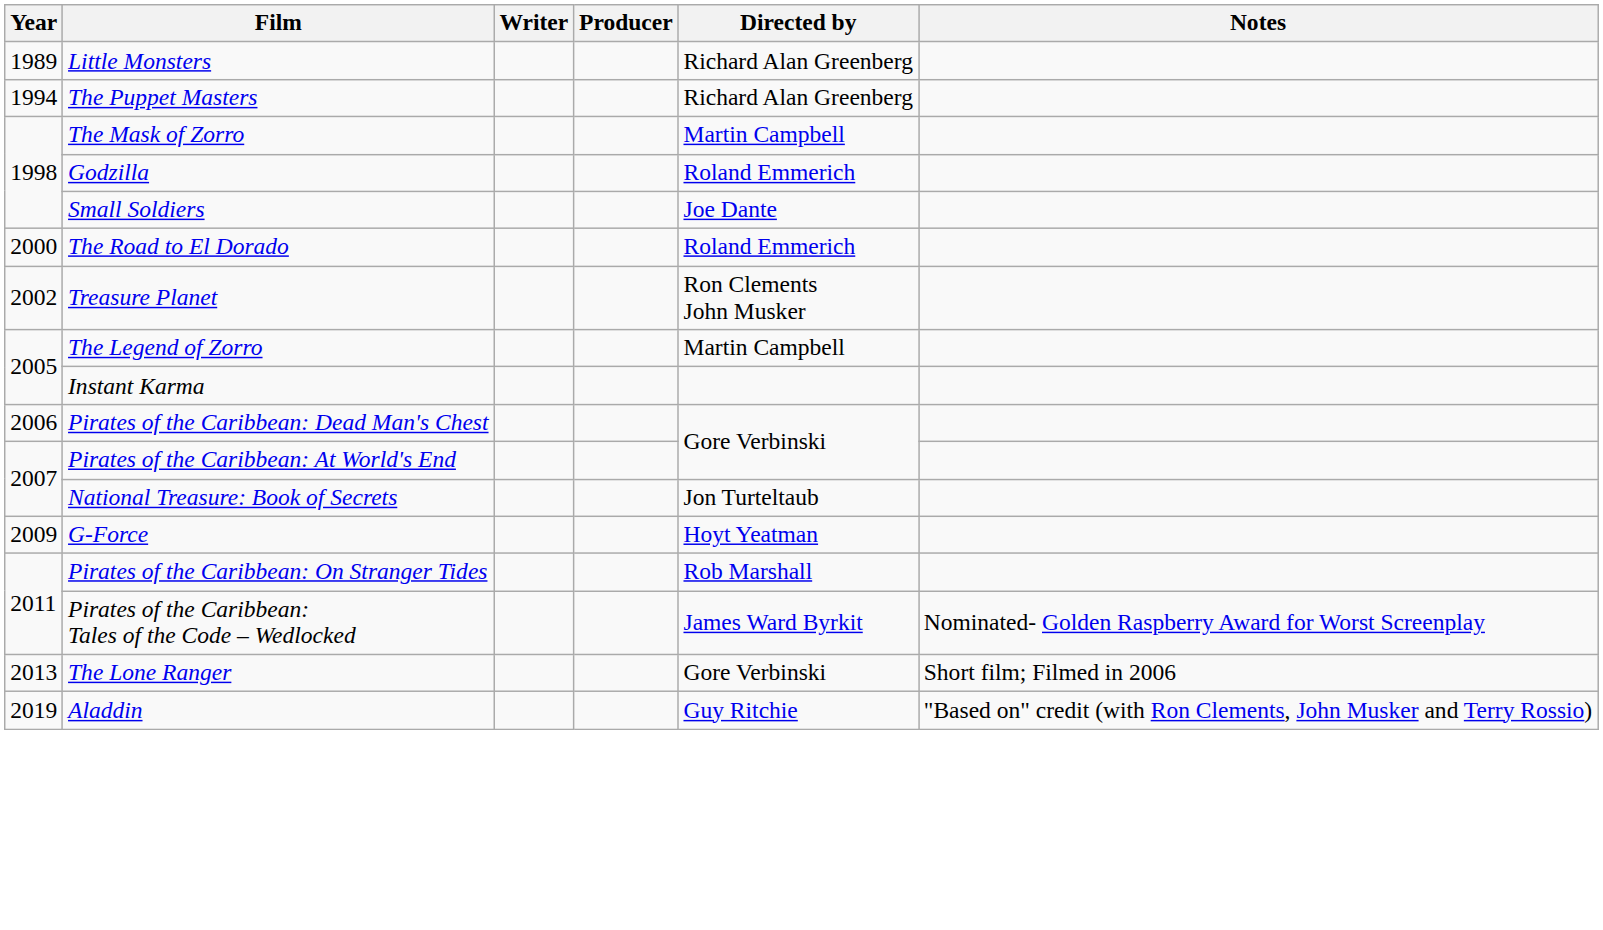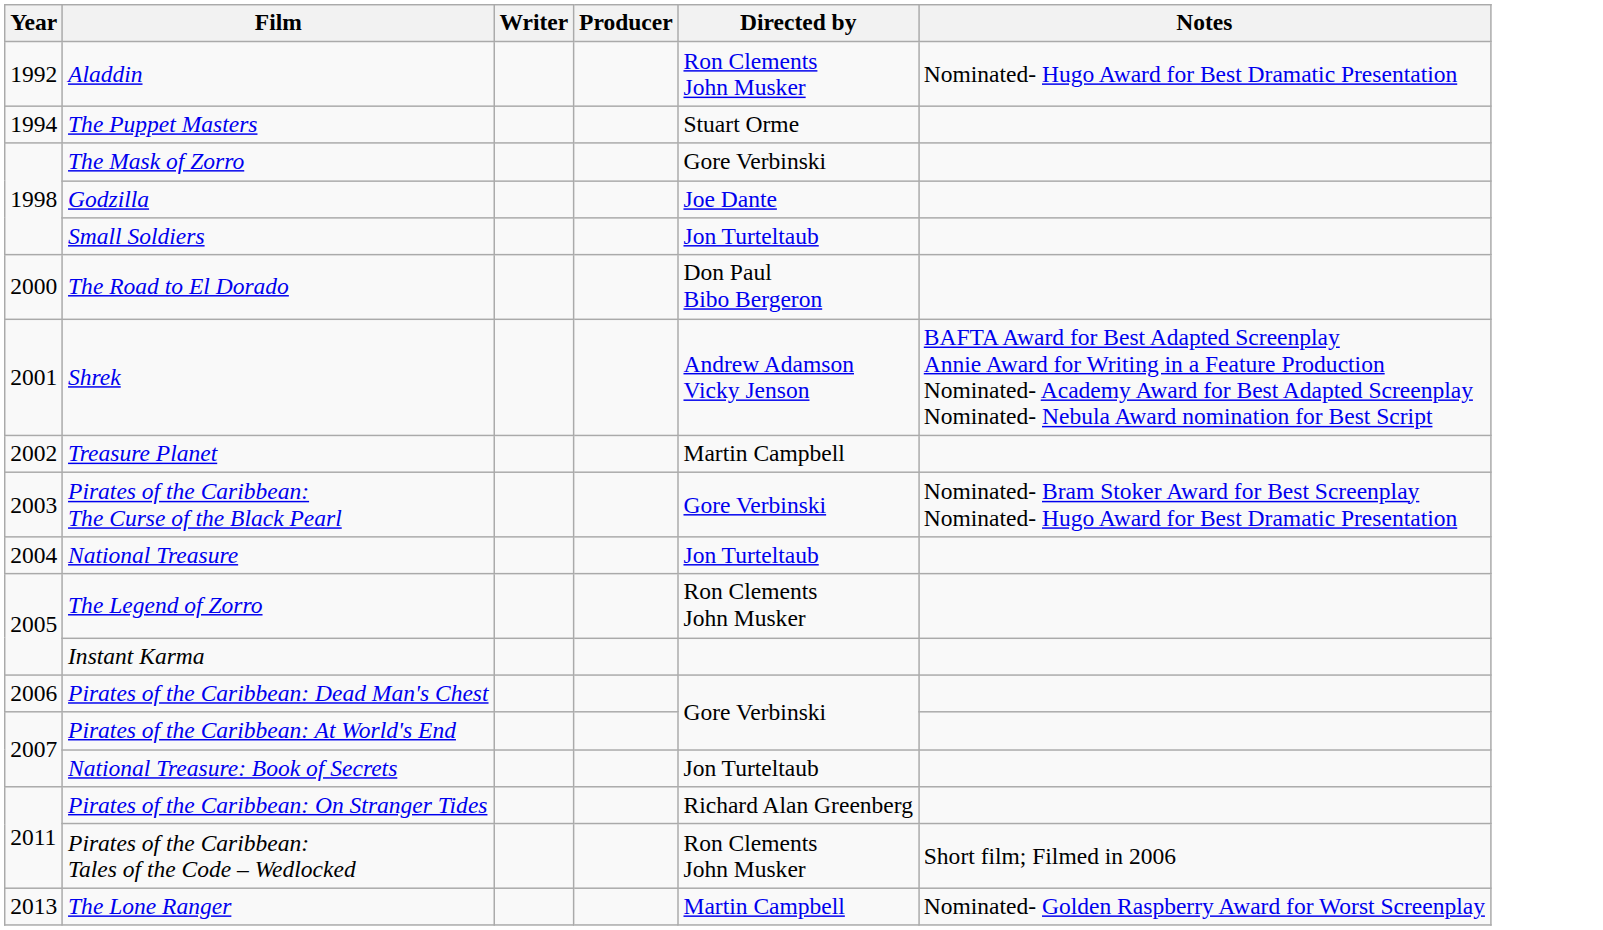 <table class="wikitable">
 <tr>
 <th>Year</th>
 <th>Film</th>
 <th>Writer</th>
 <th>Producer</th>
 <th>Directed by</th>
 <th>Notes</th>
 </tr>
 <tr>
-<td>1989</td>
-<td><em><a href='#'>Little Monsters</a></em></td>
+<td>1992</td>
+<td><em><a href='#'>Aladdin</a></em></td>
 <td></td>
 <td></td>
-<td>Richard Alan Greenberg</td>
-<td></td>
+<td><a href='#'>Ron Clements</a><br><a href='#'>John Musker</a></td>
+<td>Nominated- <a href='#'>Hugo Award for Best Dramatic Presentation</a></td>
 </tr>
 <tr>
 <td>1994</td>
 <td><em><a href='#'>The Puppet Masters</a></em></td>
 <td></td>
 <td></td>
-<td>Richard Alan Greenberg</td>
+<td>Stuart Orme</td>
 <td></td>
 </tr>
 <tr>
 <td rowspan=3>1998</td>
 <td><em><a href='#'>The Mask of Zorro</a></em></td>
 <td></td>
 <td></td>
-<td><a href='#'>Martin Campbell</a></td>
+<td>Gore Verbinski</td>
 <td></td>
 </tr>
 <tr>
 <td><em><a href='#'>Godzilla</a></em></td>
 <td></td>
 <td></td>
-<td><a href='#'>Roland Emmerich</a></td>
+<td><a href='#'>Joe Dante</a></td>
 <td></td>
 </tr>
 <tr>
 <td><em><a href='#'>Small Soldiers</a></em></td>
 <td></td>
 <td></td>
-<td><a href='#'>Joe Dante</a></td>
+<td><a href='#'>Jon Turteltaub</a></td>
 <td></td>
 </tr>
 <tr>
 <td>2000</td>
 <td><em><a href='#'>The Road to El Dorado</a></em></td>
 <td></td>
 <td></td>
-<td><a href='#'>Roland Emmerich</a></td>
+<td>Don Paul<br><a href='#'>Bibo Bergeron</a></td>
 <td></td>
+</tr>
+<tr>
+<td>2001</td>
+<td><em><a href='#'>Shrek</a></em></td>
+<td></td>
+<td></td>
+<td><a href='#'>Andrew Adamson</a><br><a href='#'>Vicky Jenson</a></td>
+<td><a href='#'>BAFTA Award for Best Adapted Screenplay</a><br><a href='#'>Annie Award for Writing in a Feature Production</a><br>Nominated- <a href='#'>Academy Award for Best Adapted Screenplay</a><br>Nominated- <a href='#'>Nebula Award nomination for Best Script</a></td>
 </tr>
 <tr>
 <td>2002</td>
 <td><em><a href='#'>Treasure Planet</a></em></td>
 <td></td>
 <td></td>
-<td>Ron Clements<br>John Musker</td>
+<td>Martin Campbell</td>
+<td></td>
+</tr>
+<tr>
+<td>2003</td>
+<td><em><a href='#'>Pirates of the Caribbean:<br>The Curse of the Black Pearl</a></em></td>
+<td></td>
+<td></td>
+<td><a href='#'>Gore Verbinski</a></td>
+<td>Nominated- <a href='#'>Bram Stoker Award for Best Screenplay</a><br>Nominated- <a href='#'>Hugo Award for Best Dramatic Presentation</a></td>
+</tr>
+<tr>
+<td>2004</td>
+<td><em><a href='#'>National Treasure</a></em></td>
+<td></td>
+<td></td>
+<td><a href='#'>Jon Turteltaub</a></td>
 <td></td>
 </tr>
 <tr>
 <td rowspan=2>2005</td>
 <td><em><a href='#'>The Legend of Zorro</a></em></td>
 <td></td>
 <td></td>
-<td>Martin Campbell</td>
+<td>Ron Clements<br>John Musker</td>
 <td></td>
 </tr>
 <tr>
 <td><em>Instant Karma</em></td>
 <td></td>
 <td></td>
 <td></td>
 <td></td>
 </tr>
 <tr>
 <td>2006</td>
 <td><em><a href='#'>Pirates of the Caribbean: Dead Man's Chest</a></em></td>
 <td></td>
 <td></td>
 <td rowspan=2>Gore Verbinski</td>
 <td></td>
 </tr>
 <tr>
 <td rowspan=2>2007</td>
 <td><em><a href='#'>Pirates of the Caribbean: At World's End</a></em></td>
 <td></td>
 <td></td>
 <td></td>
 </tr>
 <tr>
 <td><em><a href='#'>National Treasure: Book of Secrets</a></em></td>
 <td></td>
 <td></td>
 <td>Jon Turteltaub</td>
 <td></td>
 </tr>
 <tr>
-<td>2009</td>
-<td><em><a href='#'>G-Force</a></em></td>
-<td></td>
-<td></td>
-<td><a href='#'>Hoyt Yeatman</a></td>
-<td></td>
-</tr>
-<tr>
 <td rowspan=2>2011</td>
 <td><em><a href='#'>Pirates of the Caribbean: On Stranger Tides</a></em></td>
 <td></td>
 <td></td>
-<td><a href='#'>Rob Marshall</a></td>
+<td>Richard Alan Greenberg</td>
 <td></td>
 </tr>
 <tr>
 <td><em>Pirates of the Caribbean:<br>Tales of the Code – Wedlocked</em></td>
 <td></td>
 <td></td>
-<td><a href='#'>James Ward Byrkit</a></td>
-<td>Nominated- <a href='#'>Golden Raspberry Award for Worst Screenplay</a></td>
+<td>Ron Clements<br>John Musker</td>
+<td>Short film; Filmed in 2006</td>
 </tr>
 <tr>
 <td>2013</td>
 <td><em><a href='#'>The Lone Ranger</a></em></td>
 <td></td>
 <td></td>
-<td>Gore Verbinski</td>
-<td>Short film; Filmed in 2006</td>
-</tr>
-<tr>
-<td>2019</td>
-<td><em><a href='#'>Aladdin</a></em></td>
-<td></td>
-<td></td>
-<td><a href='#'>Guy Ritchie</a></td>
-<td>"Based on" credit (with <a href='#'>Ron Clements</a>, <a href='#'>John Musker</a> and <a href='#'>Terry Rossio</a>)</td>
+<td><a href='#'>Martin Campbell</a></td>
+<td>Nominated- <a href='#'>Golden Raspberry Award for Worst Screenplay</a></td>
 </tr>
 </table>
